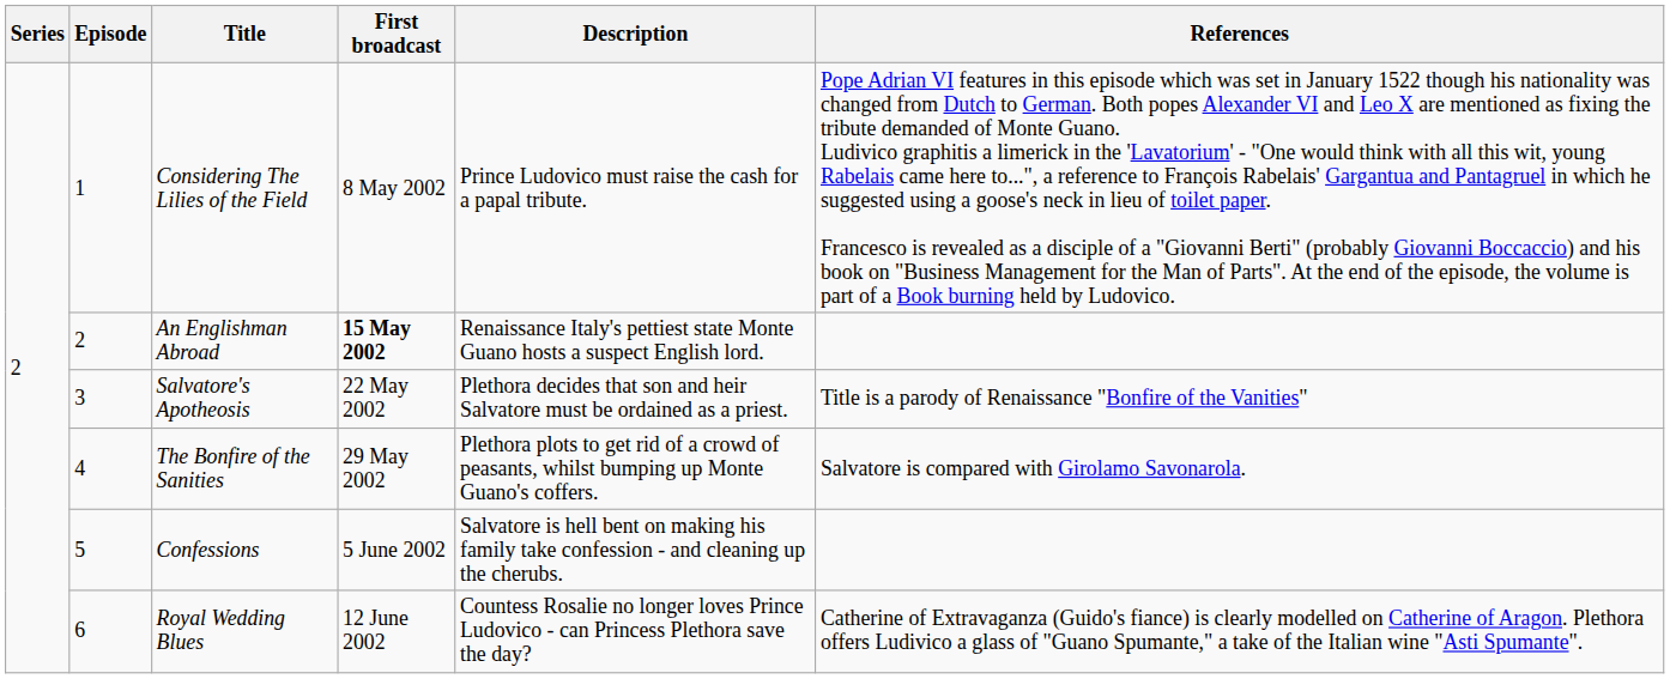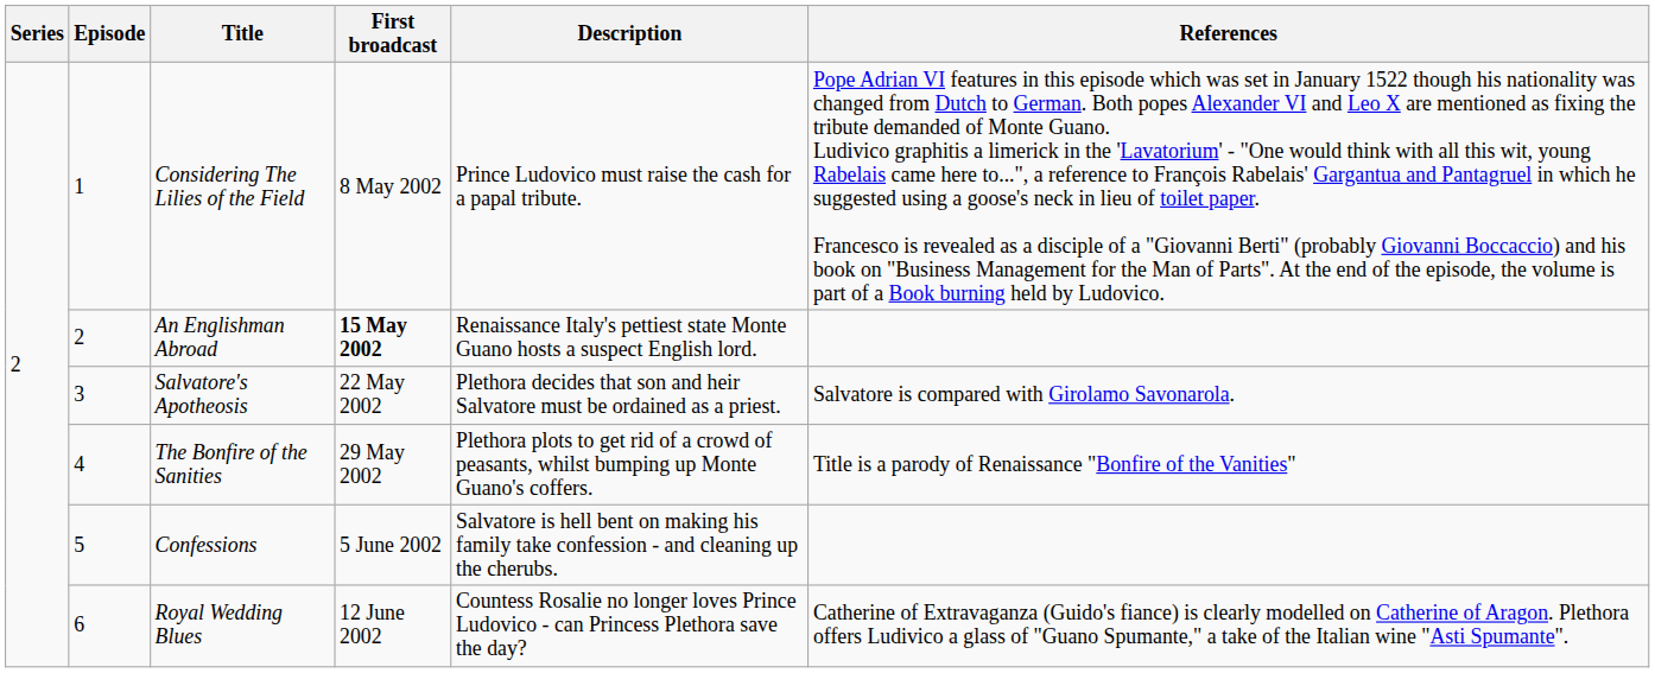 <table class="wikitable">
 <tr>
 <th>Series</th>
 <th>Episode</th>
 <th>Title</th>
 <th>First broadcast</th>
 <th>Description</th>
 <th>References</th>
 </tr>
 <tr>
 <td rowspan="6">2</td>
 <td>1</td>
 <td><em>Considering The Lilies of the Field</em></td>
 <td>8 May 2002</td>
 <td>Prince Ludovico must raise the cash for a papal tribute.</td>
 <td><a href='#'>Pope Adrian VI</a> features in this episode which was set in January 1522 though his nationality was changed from <a href='#'>Dutch</a> to <a href='#'>German</a>. Both popes <a href='#'>Alexander VI</a> and <a href='#'>Leo X</a> are mentioned as fixing the tribute demanded of Monte Guano. <br> Ludivico graphitis a limerick in the '<a href='#'>Lavatorium</a>' - "One would think with all this wit, young <a href='#'>Rabelais</a> came here to...", a reference to François Rabelais' <a href='#'>Gargantua and Pantagruel</a> in which he suggested using a goose's neck in lieu of <a href='#'>toilet paper</a>.<br><br>Francesco is revealed as a disciple of a "Giovanni Berti" (probably <a href='#'>Giovanni Boccaccio</a>) and his book on "Business Management for the Man of Parts". At the end of the episode, the volume is part of a <a href='#'>Book burning</a> held by Ludovico.</td>
 </tr>
 <tr>
 <td>2</td>
 <td><em>An Englishman Abroad</em></td>
 <td><strong>15 May 2002</strong></td>
 <td>Renaissance Italy's pettiest state Monte Guano hosts a suspect English lord.</td>
 <td></td>
 </tr>
 <tr>
 <td>3</td>
 <td><em>Salvatore's Apotheosis</em></td>
 <td>22 May 2002</td>
 <td>Plethora decides that son and heir Salvatore must be ordained as a priest.</td>
-<td>Title is a parody of Renaissance "<a href='#'>Bonfire of the Vanities</a>"</td>
+<td>Salvatore is compared with <a href='#'>Girolamo Savonarola</a>.</td>
 </tr>
 <tr>
 <td>4</td>
 <td><em>The Bonfire of the Sanities</em></td>
 <td>29 May 2002</td>
 <td>Plethora plots to get rid of a crowd of peasants, whilst bumping up Monte Guano's coffers.</td>
-<td>Salvatore is compared with <a href='#'>Girolamo Savonarola</a>.</td>
+<td>Title is a parody of Renaissance "<a href='#'>Bonfire of the Vanities</a>"</td>
 </tr>
 <tr>
 <td>5</td>
 <td><em>Confessions</em></td>
 <td>5 June 2002</td>
 <td>Salvatore is hell bent on making his family take confession - and cleaning up the cherubs.</td>
 <td></td>
 </tr>
 <tr>
 <td>6</td>
 <td><em>Royal Wedding Blues</em></td>
 <td>12 June 2002</td>
 <td>Countess Rosalie no longer loves Prince Ludovico - can Princess Plethora save the day?</td>
 <td>Catherine of Extravaganza (Guido's fiance) is clearly modelled on <a href='#'>Catherine of Aragon</a>. Plethora offers Ludivico a glass of "Guano Spumante," a take of the Italian wine "<a href='#'>Asti Spumante</a>".</td>
 </tr>
 </table>
